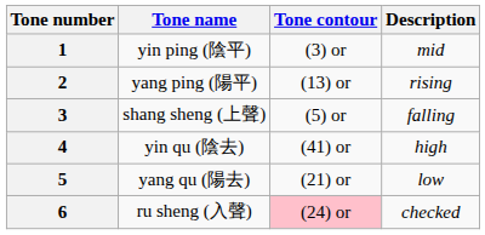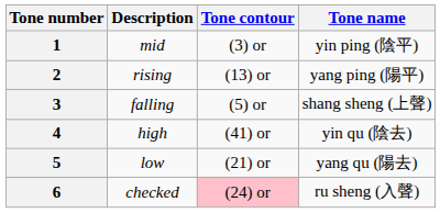 <table class="wikitable" style="text-align:center; margin:1em auto 1em auto">
 <tr>
 <th>Tone number</th>
+<th>Description</th>
+<th><a href='#'>Tone contour</a></th>
 <th><a href='#'>Tone name</a></th>
-<th><a href='#'>Tone contour</a></th>
-<th>Description</th>
 </tr>
 <tr>
 <th>1</th>
+<td><em>mid</em></td>
+<td> (3) or </td>
 <td>yin ping (陰平)</td>
-<td> (3) or </td>
-<td><em>mid</em></td>
 </tr>
 <tr>
 <th>2</th>
+<td><em>rising</em></td>
+<td> (13) or </td>
 <td>yang ping (陽平)</td>
-<td> (13) or </td>
-<td><em>rising</em></td>
 </tr>
 <tr>
 <th>3</th>
+<td><em>falling</em></td>
+<td> (5) or </td>
 <td>shang sheng (上聲)</td>
-<td> (5) or </td>
-<td><em>falling</em></td>
 </tr>
 <tr>
 <th>4</th>
+<td><em>high</em></td>
+<td> (41) or </td>
 <td>yin qu (陰去)</td>
-<td> (41) or </td>
-<td><em>high</em></td>
 </tr>
 <tr>
 <th>5</th>
+<td><em>low</em></td>
+<td> (21) or </td>
 <td>yang qu (陽去)</td>
-<td> (21) or </td>
-<td><em>low</em></td>
 </tr>
 <tr>
 <th>6</th>
+<td><em>checked</em></td>
+<td style="background: pink;"> (24) or </td>
 <td>ru sheng (入聲)</td>
-<td style="background: pink;"> (24) or </td>
-<td><em>checked</em></td>
 </tr>
 </table>
